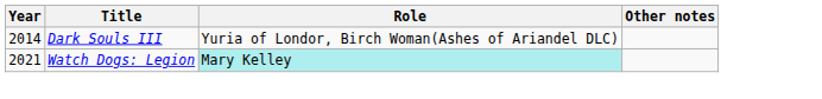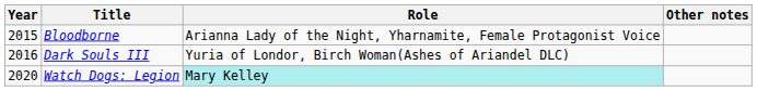 <table class="wikitable sortable">
 <tr>
 <th>Year</th>
 <th>Title</th>
 <th>Role</th>
 <th>Other notes</th>
 </tr>
 <tr>
-<td>2014</td>
+<td>2015</td>
+<td><em><a href='#'>Bloodborne</a></em></td>
+<td>Arianna Lady of the Night, Yharnamite, Female Protagonist Voice</td>
+<td></td>
+</tr>
+<tr>
+<td>2016</td>
 <td><em><a href='#'>Dark Souls III</a></em></td>
 <td>Yuria of Londor, Birch Woman(Ashes of Ariandel DLC)</td>
 <td></td>
 </tr>
 <tr>
-<td>2021</td>
+<td>2020</td>
 <td><em><a href='#'>Watch Dogs: Legion</a></em></td>
 <td style="background: paleturquoise;">Mary Kelley</td>
 <td></td>
 </tr>
 </table>
